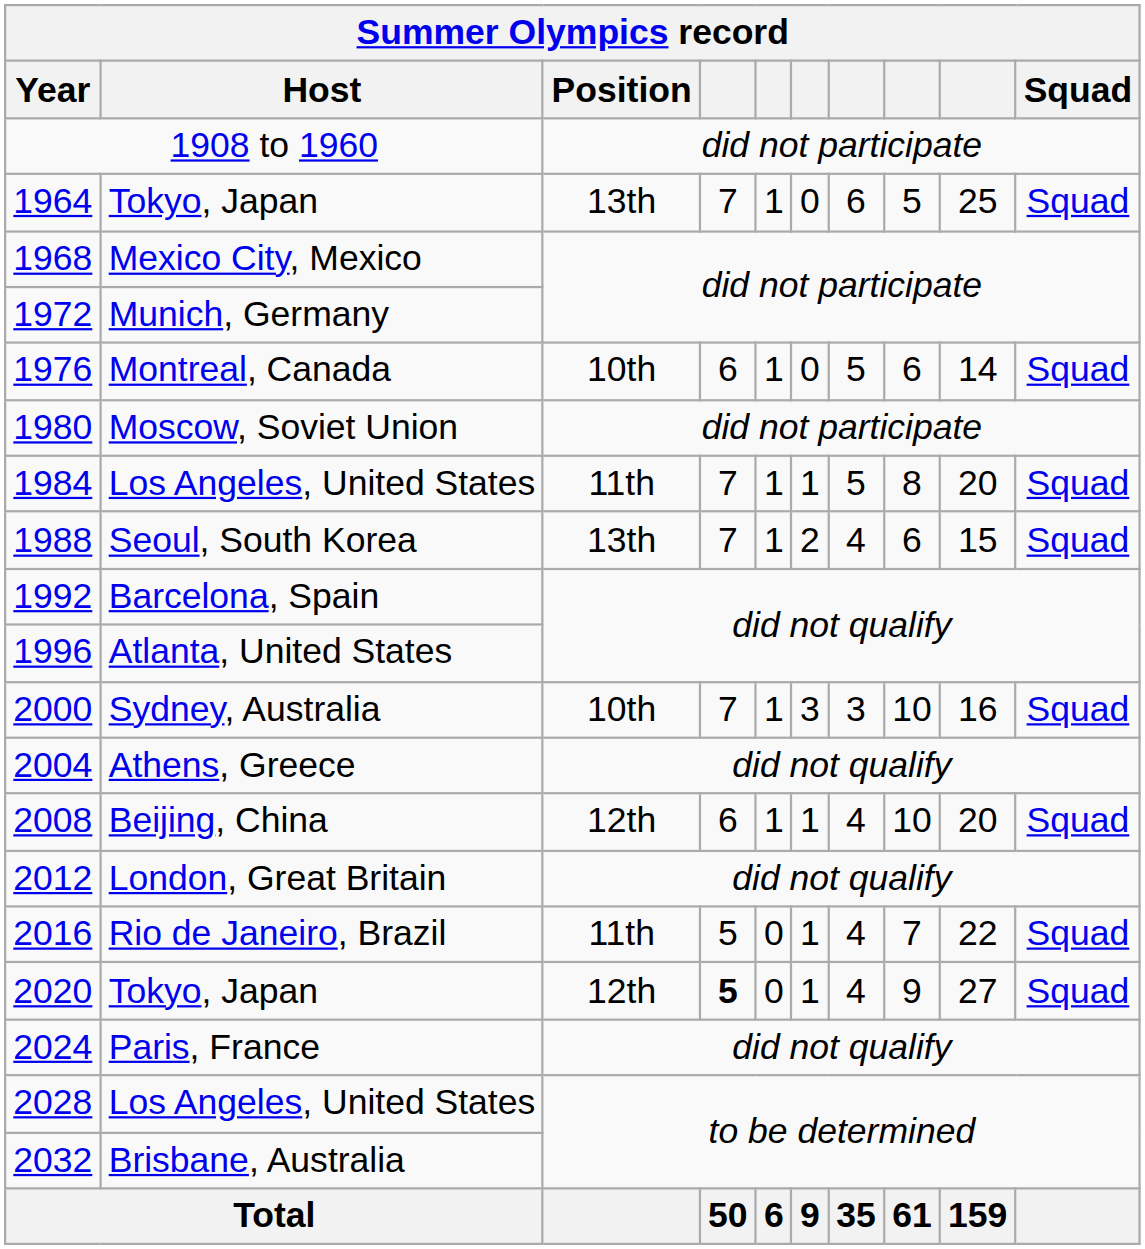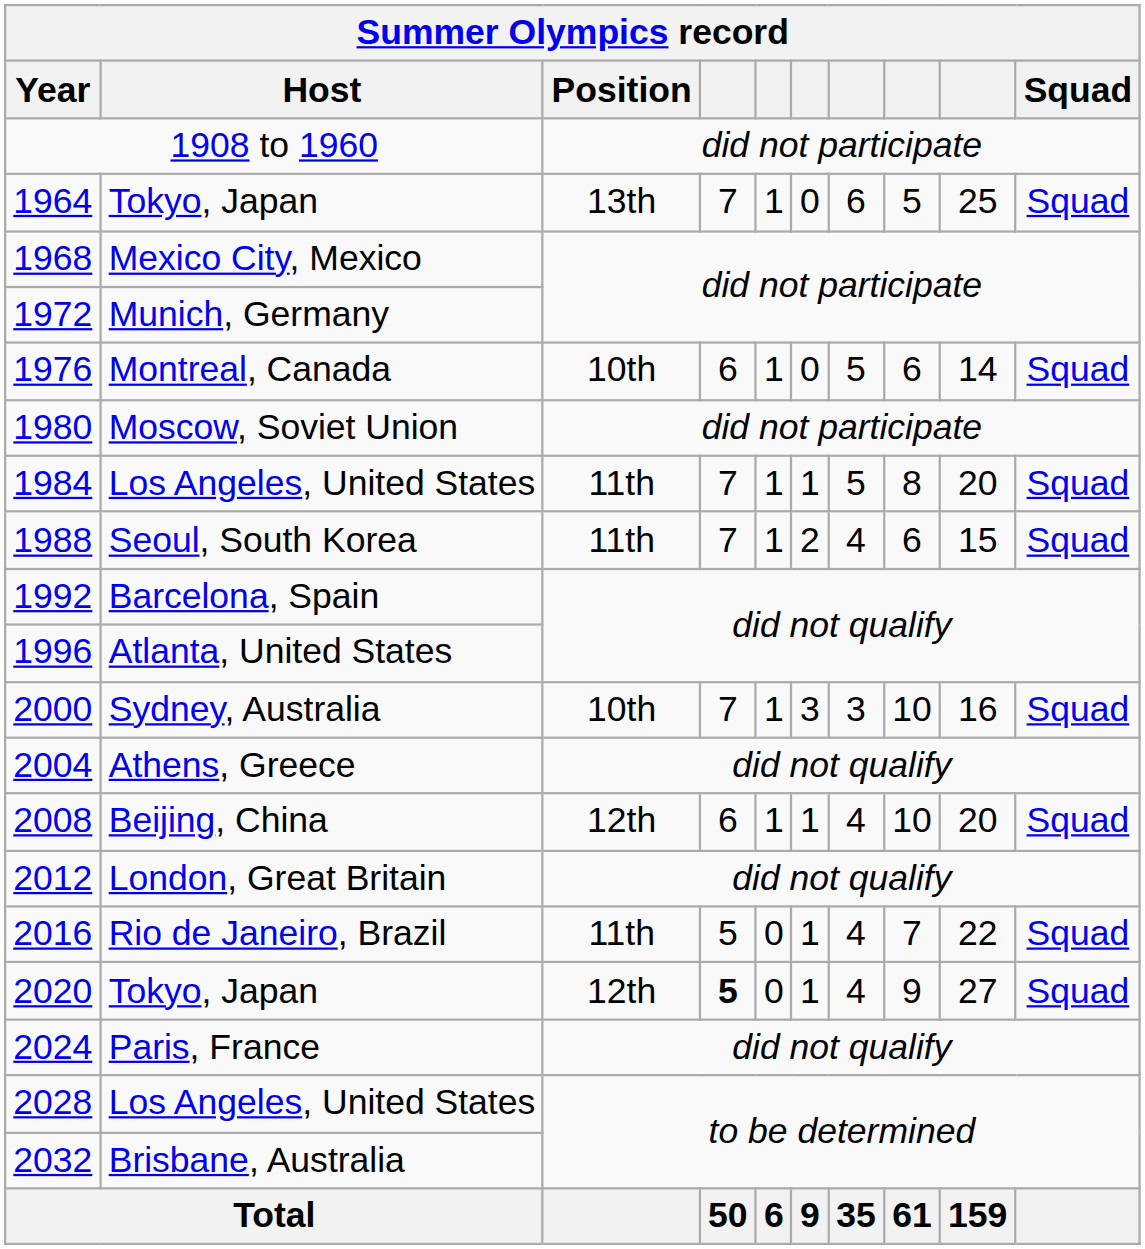 <table class="wikitable" style="text-align: center;">
 <tr>
 <th colspan=10><a href='#'>Summer Olympics</a> record</th>
 </tr>
 <tr>
 <th>Year</th>
 <th>Host</th>
 <th>Position</th>
 <th></th>
 <th></th>
 <th></th>
 <th></th>
 <th></th>
 <th></th>
 <th>Squad</th>
 </tr>
 <tr>
 <td colspan=2><a href='#'>1908</a> to <a href='#'>1960</a></td>
 <td colspan=8><em>did not participate</em></td>
 </tr>
 <tr>
 <td><a href='#'>1964</a></td>
 <td align=left> <a href='#'>Tokyo</a>, Japan</td>
 <td>13th</td>
 <td>7</td>
 <td>1</td>
 <td>0</td>
 <td>6</td>
 <td>5</td>
 <td>25</td>
 <td><a href='#'>Squad</a></td>
 </tr>
 <tr>
 <td><a href='#'>1968</a></td>
 <td align=left> <a href='#'>Mexico City</a>, Mexico</td>
 <td colspan=8 rowspan=2><em>did not participate</em></td>
 </tr>
 <tr>
 <td><a href='#'>1972</a></td>
 <td align=left>  <a href='#'>Munich</a>, Germany</td>
 </tr>
 <tr>
 <td><a href='#'>1976</a></td>
 <td align=left> <a href='#'>Montreal</a>, Canada</td>
 <td>10th</td>
 <td>6</td>
 <td>1</td>
 <td>0</td>
 <td>5</td>
 <td>6</td>
 <td>14</td>
 <td><a href='#'>Squad</a></td>
 </tr>
 <tr>
 <td><a href='#'>1980</a></td>
 <td align=left> <a href='#'>Moscow</a>, Soviet Union</td>
 <td colspan=8><em>did not participate</em></td>
 </tr>
 <tr>
 <td><a href='#'>1984</a></td>
 <td align=left> <a href='#'>Los Angeles</a>, United States</td>
 <td>11th</td>
 <td>7</td>
 <td>1</td>
 <td>1</td>
 <td>5</td>
 <td>8</td>
 <td>20</td>
 <td><a href='#'>Squad</a></td>
 </tr>
 <tr>
 <td><a href='#'>1988</a></td>
 <td align=left> <a href='#'>Seoul</a>, South Korea</td>
-<td>13th</td>
+<td>11th</td>
 <td>7</td>
 <td>1</td>
 <td>2</td>
 <td>4</td>
 <td>6</td>
 <td>15</td>
 <td><a href='#'>Squad</a></td>
 </tr>
 <tr>
 <td><a href='#'>1992</a></td>
 <td align=left> <a href='#'>Barcelona</a>, Spain</td>
 <td colspan=8 rowspan=2><em>did not qualify</em></td>
 </tr>
 <tr>
 <td><a href='#'>1996</a></td>
 <td align=left> <a href='#'>Atlanta</a>, United States</td>
 </tr>
 <tr>
 <td><a href='#'>2000</a></td>
 <td align=left> <a href='#'>Sydney</a>, Australia</td>
 <td>10th</td>
 <td>7</td>
 <td>1</td>
 <td>3</td>
 <td>3</td>
 <td>10</td>
 <td>16</td>
 <td><a href='#'>Squad</a></td>
 </tr>
 <tr>
 <td><a href='#'>2004</a></td>
 <td align=left> <a href='#'>Athens</a>, Greece</td>
 <td colspan=8><em>did not qualify</em></td>
 </tr>
 <tr>
 <td><a href='#'>2008</a></td>
 <td align=left> <a href='#'>Beijing</a>, China</td>
 <td>12th</td>
 <td>6</td>
 <td>1</td>
 <td>1</td>
 <td>4</td>
 <td>10</td>
 <td>20</td>
 <td><a href='#'>Squad</a></td>
 </tr>
 <tr>
 <td><a href='#'>2012</a></td>
 <td align=left> <a href='#'>London</a>, Great Britain</td>
 <td colspan=8><em>did not qualify</em></td>
 </tr>
 <tr>
 <td><a href='#'>2016</a></td>
 <td align=left> <a href='#'>Rio de Janeiro</a>, Brazil</td>
 <td>11th</td>
 <td>5</td>
 <td>0</td>
 <td>1</td>
 <td>4</td>
 <td>7</td>
 <td>22</td>
 <td><a href='#'>Squad</a></td>
 </tr>
 <tr>
 <td><a href='#'>2020</a></td>
 <td align=left> <a href='#'>Tokyo</a>, Japan</td>
 <td>12th</td>
 <td><strong>5</strong></td>
 <td>0</td>
 <td>1</td>
 <td>4</td>
 <td>9</td>
 <td>27</td>
 <td><a href='#'>Squad</a></td>
 </tr>
 <tr>
 <td><a href='#'>2024</a></td>
 <td align=left> <a href='#'>Paris</a>, France</td>
 <td colspan=8><em>did not qualify</em></td>
 </tr>
 <tr>
 <td><a href='#'>2028</a></td>
 <td align=left> <a href='#'>Los Angeles</a>, United States</td>
 <td colspan=8 rowspan=2><em>to be determined</em></td>
 </tr>
 <tr>
 <td><a href='#'>2032</a></td>
 <td align=left> <a href='#'>Brisbane</a>, Australia</td>
 </tr>
 <tr>
 <th colspan=2>Total</th>
 <th></th>
 <th>50</th>
 <th>6</th>
 <th>9</th>
 <th>35</th>
 <th>61</th>
 <th>159</th>
 <th></th>
 </tr>
 </table>
